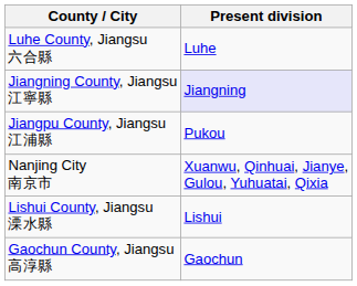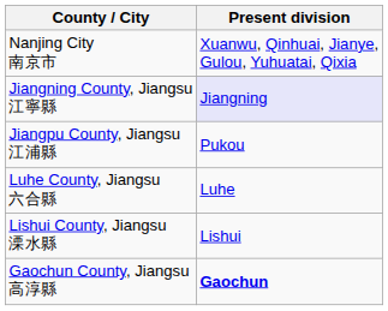 <table class="wikitable">
 <tr>
 <th>County / City</th>
 <th>Present division</th>
 </tr>
 <tr>
-<td><a href='#'>Luhe County</a>, Jiangsu<br>六合縣</td>
-<td><a href='#'>Luhe</a></td>
+<td>Nanjing City<br>南京市</td>
+<td><a href='#'>Xuanwu</a>, <a href='#'>Qinhuai</a>, <a href='#'>Jianye</a>,<br><a href='#'>Gulou</a>, <a href='#'>Yuhuatai</a>, <a href='#'>Qixia</a></td>
 </tr>
 <tr>
 <td><a href='#'>Jiangning County</a>, Jiangsu<br>江寧縣</td>
 <td style="background: lavender;"><a href='#'>Jiangning</a></td>
 </tr>
 <tr>
 <td><a href='#'>Jiangpu County</a>, Jiangsu<br>江浦縣</td>
 <td><a href='#'>Pukou</a></td>
 </tr>
 <tr>
-<td>Nanjing City<br>南京市</td>
-<td><a href='#'>Xuanwu</a>, <a href='#'>Qinhuai</a>, <a href='#'>Jianye</a>,<br><a href='#'>Gulou</a>, <a href='#'>Yuhuatai</a>, <a href='#'>Qixia</a></td>
+<td><a href='#'>Luhe County</a>, Jiangsu<br>六合縣</td>
+<td><a href='#'>Luhe</a></td>
 </tr>
 <tr>
 <td><a href='#'>Lishui County</a>, Jiangsu<br>溧水縣</td>
 <td><a href='#'>Lishui</a></td>
 </tr>
 <tr>
 <td><a href='#'>Gaochun County</a>, Jiangsu<br>高淳縣</td>
-<td><a href='#'>Gaochun</a></td>
+<td><strong><a href='#'>Gaochun</a></strong></td>
 </tr>
 </table>
